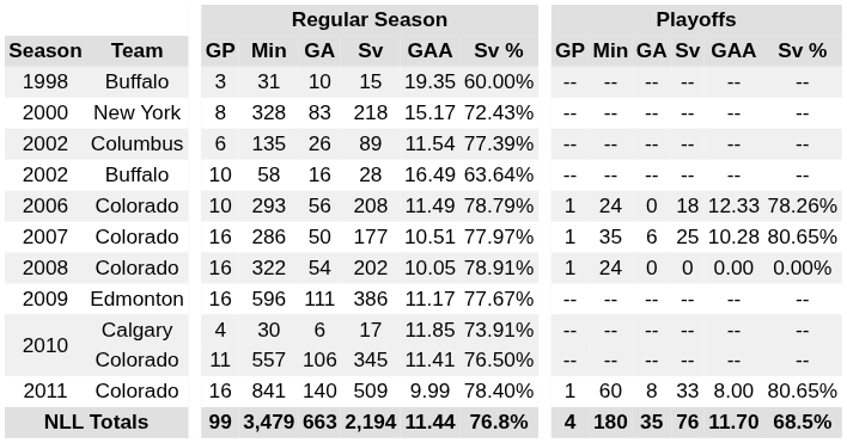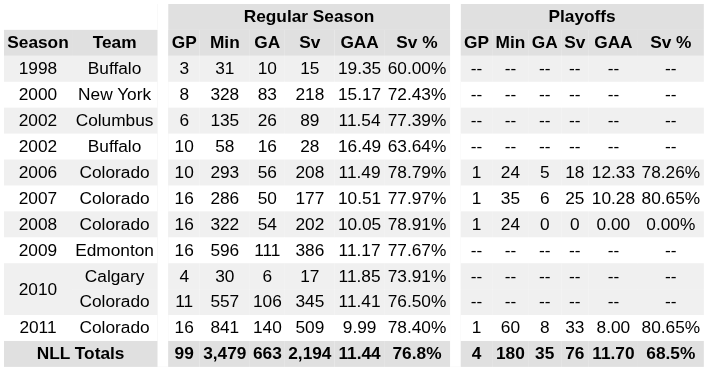 <table BORDER="0" CELLPADDING="3" CELLSPACING="0">
 <tr ALIGN="center" bgcolor="#e0e0e0">
 <th colspan="2" bgcolor="#ffffff"> </th>
 <th rowspan="99" bgcolor="#ffffff"> </th>
 <th colspan="6">Regular Season</th>
 <th rowspan="99" bgcolor="#ffffff"> </th>
 <th colspan="6">Playoffs</th>
 </tr>
 <tr ALIGN="center" bgcolor="#e0e0e0">
 <th>Season</th>
 <th>Team</th>
 <th>GP</th>
 <th>Min</th>
 <th>GA</th>
 <th>Sv</th>
 <th>GAA</th>
 <th>Sv %</th>
 <th>GP</th>
 <th>Min</th>
 <th>GA</th>
 <th>Sv</th>
 <th>GAA</th>
 <th>Sv %</th>
 </tr>
 <tr ALIGN="center" bgcolor="#f0f0f0">
 <td>1998</td>
 <td>Buffalo</td>
 <td>3</td>
 <td>31</td>
 <td>10</td>
 <td>15</td>
 <td>19.35</td>
 <td>60.00%</td>
 <td>--</td>
 <td>--</td>
 <td>--</td>
 <td>--</td>
 <td>--</td>
 <td>--</td>
 </tr>
 <tr ALIGN="center">
 <td>2000</td>
 <td>New York</td>
 <td>8</td>
 <td>328</td>
 <td>83</td>
 <td>218</td>
 <td>15.17</td>
 <td>72.43%</td>
 <td>--</td>
 <td>--</td>
 <td>--</td>
 <td>--</td>
 <td>--</td>
 <td>--</td>
 </tr>
 <tr ALIGN="center" bgcolor="#f0f0f0">
 <td>2002</td>
 <td>Columbus</td>
 <td>6</td>
 <td>135</td>
 <td>26</td>
 <td>89</td>
 <td>11.54</td>
 <td>77.39%</td>
 <td>--</td>
 <td>--</td>
 <td>--</td>
 <td>--</td>
 <td>--</td>
 <td>--</td>
 </tr>
 <tr ALIGN="center">
 <td>2002</td>
 <td>Buffalo</td>
 <td>10</td>
 <td>58</td>
 <td>16</td>
 <td>28</td>
 <td>16.49</td>
 <td>63.64%</td>
 <td>--</td>
 <td>--</td>
 <td>--</td>
 <td>--</td>
 <td>--</td>
 <td>--</td>
 </tr>
 <tr ALIGN="center" bgcolor="#f0f0f0">
 <td>2006</td>
 <td>Colorado</td>
 <td>10</td>
 <td>293</td>
 <td>56</td>
 <td>208</td>
 <td>11.49</td>
 <td>78.79%</td>
 <td>1</td>
 <td>24</td>
-<td>0</td>
+<td>5</td>
 <td>18</td>
 <td>12.33</td>
 <td>78.26%</td>
 </tr>
 <tr ALIGN="center">
 <td>2007</td>
 <td>Colorado</td>
 <td>16</td>
 <td>286</td>
 <td>50</td>
 <td>177</td>
 <td>10.51</td>
 <td>77.97%</td>
 <td>1</td>
 <td>35</td>
 <td>6</td>
 <td>25</td>
 <td>10.28</td>
 <td>80.65%</td>
 </tr>
 <tr ALIGN="center" bgcolor="#f0f0f0">
 <td>2008</td>
 <td>Colorado</td>
 <td>16</td>
 <td>322</td>
 <td>54</td>
 <td>202</td>
 <td>10.05</td>
 <td>78.91%</td>
 <td>1</td>
 <td>24</td>
 <td>0</td>
 <td>0</td>
 <td>0.00</td>
 <td>0.00%</td>
 </tr>
 <tr ALIGN="center">
 <td>2009</td>
 <td>Edmonton</td>
 <td>16</td>
 <td>596</td>
 <td>111</td>
 <td>386</td>
 <td>11.17</td>
 <td>77.67%</td>
 <td>--</td>
 <td>--</td>
 <td>--</td>
 <td>--</td>
 <td>--</td>
 <td>--</td>
 </tr>
 <tr ALIGN="center" bgcolor="#f0f0f0">
 <td rowspan="2">2010</td>
 <td>Calgary</td>
 <td>4</td>
 <td>30</td>
 <td>6</td>
 <td>17</td>
 <td>11.85</td>
 <td>73.91%</td>
 <td>--</td>
 <td>--</td>
 <td>--</td>
 <td>--</td>
 <td>--</td>
 <td>--</td>
 </tr>
 <tr ALIGN="center" bgcolor="#f0f0f0">
 <td>Colorado</td>
 <td>11</td>
 <td>557</td>
 <td>106</td>
 <td>345</td>
 <td>11.41</td>
 <td>76.50%</td>
 <td>--</td>
 <td>--</td>
 <td>--</td>
 <td>--</td>
 <td>--</td>
 <td>--</td>
 </tr>
 <tr ALIGN="center">
 <td>2011</td>
 <td>Colorado</td>
 <td>16</td>
 <td>841</td>
 <td>140</td>
 <td>509</td>
 <td>9.99</td>
 <td>78.40%</td>
 <td>1</td>
 <td>60</td>
 <td>8</td>
 <td>33</td>
 <td>8.00</td>
 <td>80.65%</td>
 </tr>
 <tr ALIGN="center" bgcolor="#e0e0e0">
 <th colspan="2">NLL Totals</th>
 <th>99</th>
 <th>3,479</th>
 <th>663</th>
 <th>2,194</th>
 <th>11.44</th>
 <th>76.8%</th>
 <th>4</th>
 <th>180</th>
 <th>35</th>
 <th>76</th>
 <th>11.70</th>
 <th>68.5%</th>
 </tr>
 </table>
